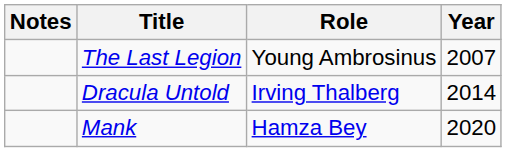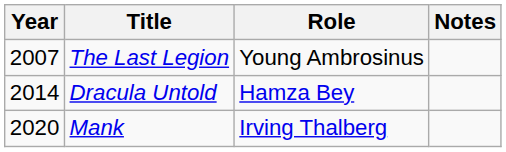 <table class="wikitable sortable">
 <tr>
-<th class="unsortable">Notes</th>
+<th>Year</th>
 <th>Title</th>
 <th>Role</th>
-<th>Year</th>
+<th class="unsortable">Notes</th>
 </tr>
 <tr>
-<td></td>
+<td>2007</td>
 <td><em><a href='#'>The Last Legion</a></em></td>
 <td>Young Ambrosinus</td>
-<td>2007</td>
+<td></td>
 </tr>
 <tr>
+<td>2014</td>
+<td><em><a href='#'>Dracula Untold</a></em></td>
+<td><a href='#'>Hamza Bey</a></td>
 <td></td>
-<td><em><a href='#'>Dracula Untold</a></em></td>
-<td><a href='#'>Irving Thalberg</a></td>
-<td>2014</td>
 </tr>
 <tr>
+<td>2020</td>
+<td><em><a href='#'>Mank</a></em></td>
+<td><a href='#'>Irving Thalberg</a></td>
 <td></td>
-<td><em><a href='#'>Mank</a></em></td>
-<td><a href='#'>Hamza Bey</a></td>
-<td>2020</td>
 </tr>
 </table>
